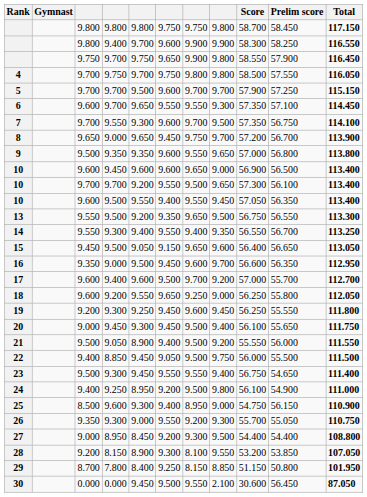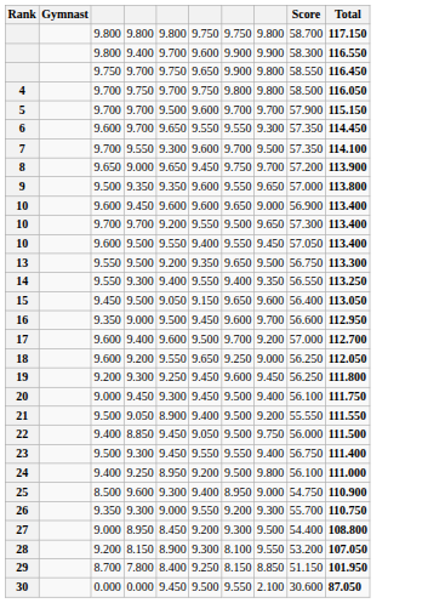 <table class="wikitable sortable">
 <tr>
 <th>Rank</th>
 <th>Gymnast</th>
 <th></th>
 <th></th>
 <th></th>
 <th></th>
 <th></th>
 <th></th>
 <th>Score</th>
-<th>Prelim score</th>
 <th>Total</th>
 </tr>
 <tr>
 <th></th>
 <td></td>
 <td>9.800</td>
 <td>9.800</td>
 <td>9.800</td>
 <td>9.750</td>
 <td>9.750</td>
 <td>9.800</td>
 <td>58.700</td>
-<td>58.450</td>
 <td><strong>117.150</strong></td>
 </tr>
 <tr>
 <th></th>
 <td></td>
 <td>9.800</td>
 <td>9.400</td>
 <td>9.700</td>
 <td>9.600</td>
 <td>9.900</td>
 <td>9.900</td>
 <td>58.300</td>
-<td>58.250</td>
 <td><strong>116.550</strong></td>
 </tr>
 <tr>
 <th></th>
 <td></td>
 <td>9.750</td>
 <td>9.700</td>
 <td>9.750</td>
 <td>9.650</td>
 <td>9.900</td>
 <td>9.800</td>
 <td>58.550</td>
-<td>57.900</td>
 <td><strong>116.450</strong></td>
 </tr>
 <tr>
 <th>4</th>
 <td></td>
 <td>9.700</td>
 <td>9.750</td>
 <td>9.700</td>
 <td>9.750</td>
 <td>9.800</td>
 <td>9.800</td>
 <td>58.500</td>
-<td>57.550</td>
 <td><strong>116.050</strong></td>
 </tr>
 <tr>
 <th>5</th>
 <td></td>
 <td>9.700</td>
 <td>9.700</td>
 <td>9.500</td>
 <td>9.600</td>
 <td>9.700</td>
 <td>9.700</td>
 <td>57.900</td>
-<td>57.250</td>
 <td><strong>115.150</strong></td>
 </tr>
 <tr>
 <th>6</th>
 <td></td>
 <td>9.600</td>
 <td>9.700</td>
 <td>9.650</td>
 <td>9.550</td>
 <td>9.550</td>
 <td>9.300</td>
 <td>57.350</td>
-<td>57.100</td>
 <td><strong>114.450</strong></td>
 </tr>
 <tr>
 <th>7</th>
 <td></td>
 <td>9.700</td>
 <td>9.550</td>
 <td>9.300</td>
 <td>9.600</td>
 <td>9.700</td>
 <td>9.500</td>
 <td>57.350</td>
-<td>56.750</td>
 <td><strong>114.100</strong></td>
 </tr>
 <tr>
 <th>8</th>
 <td></td>
 <td>9.650</td>
 <td>9.000</td>
 <td>9.650</td>
 <td>9.450</td>
 <td>9.750</td>
 <td>9.700</td>
 <td>57.200</td>
-<td>56.700</td>
 <td><strong>113.900</strong></td>
 </tr>
 <tr>
 <th>9</th>
 <td></td>
 <td>9.500</td>
 <td>9.350</td>
 <td>9.350</td>
 <td>9.600</td>
 <td>9.550</td>
 <td>9.650</td>
 <td>57.000</td>
-<td>56.800</td>
 <td><strong>113.800</strong></td>
 </tr>
 <tr>
 <th>10</th>
 <td></td>
 <td>9.600</td>
 <td>9.450</td>
 <td>9.600</td>
 <td>9.600</td>
 <td>9.650</td>
 <td>9.000</td>
 <td>56.900</td>
-<td>56.500</td>
 <td><strong>113.400</strong></td>
 </tr>
 <tr>
 <th>10</th>
 <td></td>
 <td>9.700</td>
 <td>9.700</td>
 <td>9.200</td>
 <td>9.550</td>
 <td>9.500</td>
 <td>9.650</td>
 <td>57.300</td>
-<td>56.100</td>
 <td><strong>113.400</strong></td>
 </tr>
 <tr>
 <th>10</th>
 <td></td>
 <td>9.600</td>
 <td>9.500</td>
 <td>9.550</td>
 <td>9.400</td>
 <td>9.550</td>
 <td>9.450</td>
 <td>57.050</td>
-<td>56.350</td>
 <td><strong>113.400</strong></td>
 </tr>
 <tr>
 <th>13</th>
 <td></td>
 <td>9.550</td>
 <td>9.500</td>
 <td>9.200</td>
 <td>9.350</td>
 <td>9.650</td>
 <td>9.500</td>
 <td>56.750</td>
-<td>56.550</td>
 <td><strong>113.300</strong></td>
 </tr>
 <tr>
 <th>14</th>
 <td></td>
 <td>9.550</td>
 <td>9.300</td>
 <td>9.400</td>
 <td>9.550</td>
 <td>9.400</td>
 <td>9.350</td>
 <td>56.550</td>
-<td>56.700</td>
 <td><strong>113.250</strong></td>
 </tr>
 <tr>
 <th>15</th>
 <td></td>
 <td>9.450</td>
 <td>9.500</td>
 <td>9.050</td>
 <td>9.150</td>
 <td>9.650</td>
 <td>9.600</td>
 <td>56.400</td>
-<td>56.650</td>
 <td><strong>113.050</strong></td>
 </tr>
 <tr>
 <th>16</th>
 <td></td>
 <td>9.350</td>
 <td>9.000</td>
 <td>9.500</td>
 <td>9.450</td>
 <td>9.600</td>
 <td>9.700</td>
 <td>56.600</td>
-<td>56.350</td>
 <td><strong>112.950</strong></td>
 </tr>
 <tr>
 <th>17</th>
 <td></td>
 <td>9.600</td>
 <td>9.400</td>
 <td>9.600</td>
 <td>9.500</td>
 <td>9.700</td>
 <td>9.200</td>
 <td>57.000</td>
-<td>55.700</td>
 <td><strong>112.700</strong></td>
 </tr>
 <tr>
 <th>18</th>
 <td></td>
 <td>9.600</td>
 <td>9.200</td>
 <td>9.550</td>
 <td>9.650</td>
 <td>9.250</td>
 <td>9.000</td>
 <td>56.250</td>
-<td>55.800</td>
 <td><strong>112.050</strong></td>
 </tr>
 <tr>
 <th>19</th>
 <td></td>
 <td>9.200</td>
 <td>9.300</td>
 <td>9.250</td>
 <td>9.450</td>
 <td>9.600</td>
 <td>9.450</td>
 <td>56.250</td>
-<td>55.550</td>
 <td><strong>111.800</strong></td>
 </tr>
 <tr>
 <th>20</th>
 <td></td>
 <td>9.000</td>
 <td>9.450</td>
 <td>9.300</td>
 <td>9.450</td>
 <td>9.500</td>
 <td>9.400</td>
 <td>56.100</td>
-<td>55.650</td>
 <td><strong>111.750</strong></td>
 </tr>
 <tr>
 <th>21</th>
 <td></td>
 <td>9.500</td>
 <td>9.050</td>
 <td>8.900</td>
 <td>9.400</td>
 <td>9.500</td>
 <td>9.200</td>
 <td>55.550</td>
-<td>56.000</td>
 <td><strong>111.550</strong></td>
 </tr>
 <tr>
 <th>22</th>
 <td></td>
 <td>9.400</td>
 <td>8.850</td>
 <td>9.450</td>
 <td>9.050</td>
 <td>9.500</td>
 <td>9.750</td>
 <td>56.000</td>
-<td>55.500</td>
 <td><strong>111.500</strong></td>
 </tr>
 <tr>
 <th>23</th>
 <td></td>
 <td>9.500</td>
 <td>9.300</td>
 <td>9.450</td>
 <td>9.550</td>
 <td>9.550</td>
 <td>9.400</td>
 <td>56.750</td>
-<td>54.650</td>
 <td><strong>111.400</strong></td>
 </tr>
 <tr>
 <th>24</th>
 <td></td>
 <td>9.400</td>
 <td>9.250</td>
 <td>8.950</td>
 <td>9.200</td>
 <td>9.500</td>
 <td>9.800</td>
 <td>56.100</td>
-<td>54.900</td>
 <td><strong>111.000</strong></td>
 </tr>
 <tr>
 <th>25</th>
 <td></td>
 <td>8.500</td>
 <td>9.600</td>
 <td>9.300</td>
 <td>9.400</td>
 <td>8.950</td>
 <td>9.000</td>
 <td>54.750</td>
-<td>56.150</td>
 <td><strong>110.900</strong></td>
 </tr>
 <tr>
 <th>26</th>
 <td></td>
 <td>9.350</td>
 <td>9.300</td>
 <td>9.000</td>
 <td>9.550</td>
 <td>9.200</td>
 <td>9.300</td>
 <td>55.700</td>
-<td>55.050</td>
 <td><strong>110.750</strong></td>
 </tr>
 <tr>
 <th>27</th>
 <td></td>
 <td>9.000</td>
 <td>8.950</td>
 <td>8.450</td>
 <td>9.200</td>
 <td>9.300</td>
 <td>9.500</td>
-<td>54.400</td>
 <td>54.400</td>
 <td><strong>108.800</strong></td>
 </tr>
 <tr>
 <th>28</th>
 <td></td>
 <td>9.200</td>
 <td>8.150</td>
 <td>8.900</td>
 <td>9.300</td>
 <td>8.100</td>
 <td>9.550</td>
 <td>53.200</td>
-<td>53.850</td>
 <td><strong>107.050</strong></td>
 </tr>
 <tr>
 <th>29</th>
 <td></td>
 <td>8.700</td>
 <td>7.800</td>
 <td>8.400</td>
 <td>9.250</td>
 <td>8.150</td>
 <td>8.850</td>
 <td>51.150</td>
-<td>50.800</td>
 <td><strong>101.950</strong></td>
 </tr>
 <tr>
 <th>30</th>
 <td></td>
 <td>0.000</td>
 <td>0.000</td>
 <td>9.450</td>
 <td>9.500</td>
 <td>9.550</td>
 <td>2.100</td>
 <td>30.600</td>
-<td>56.450</td>
 <td><strong>87.050</strong></td>
 </tr>
 </table>
